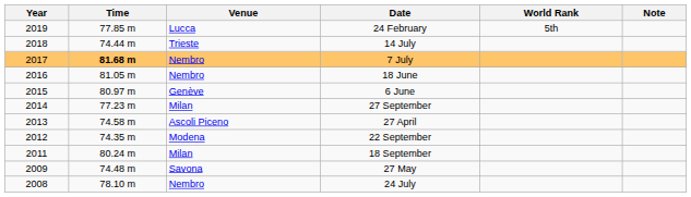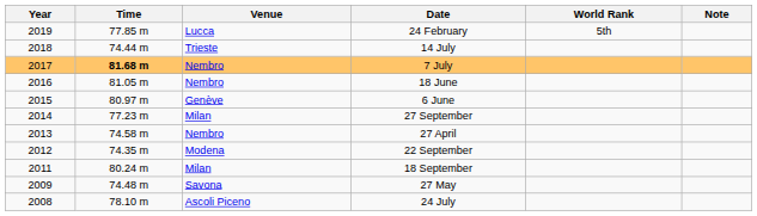 <table class="wikitable" width=50% style="font-size:90%; text-align:center;">
 <tr>
 <th>Year</th>
 <th>Time</th>
 <th>Venue</th>
 <th>Date</th>
 <th>World Rank</th>
 <th>Note</th>
 </tr>
 <tr>
 <td>2019</td>
 <td>77.85 m</td>
 <td align="left"> <a href='#'>Lucca</a></td>
 <td>24 February</td>
 <td>5th</td>
 <td></td>
 </tr>
 <tr>
 <td>2018</td>
 <td>74.44 m</td>
 <td align="left"> <a href='#'>Trieste</a></td>
 <td>14 July</td>
 <td></td>
 <td></td>
 </tr>
 <tr bgcolor=FFC569>
 <td>2017</td>
 <td><strong>81.68 m</strong></td>
 <td align="left"> <a href='#'>Nembro</a></td>
 <td>7 July</td>
 <td></td>
 <td></td>
 </tr>
 <tr>
 <td>2016</td>
 <td>81.05 m</td>
 <td align="left"> <a href='#'>Nembro</a></td>
 <td>18 June</td>
 <td></td>
 <td></td>
 </tr>
 <tr>
 <td>2015</td>
 <td>80.97 m</td>
 <td align="left"> <a href='#'>Genève</a></td>
 <td>6 June</td>
 <td></td>
 <td></td>
 </tr>
 <tr>
 <td>2014</td>
 <td>77.23 m</td>
 <td align="left"> <a href='#'>Milan</a></td>
 <td>27 September</td>
 <td></td>
 <td></td>
 </tr>
 <tr>
 <td>2013</td>
 <td>74.58 m</td>
-<td align="left"> <a href='#'>Ascoli Piceno</a></td>
+<td align="left"> <a href='#'>Nembro</a></td>
 <td>27 April</td>
 <td></td>
 <td></td>
 </tr>
 <tr>
 <td>2012</td>
 <td>74.35 m</td>
 <td align="left"> <a href='#'>Modena</a></td>
 <td>22 September</td>
 <td></td>
 <td></td>
 </tr>
 <tr>
 <td>2011</td>
 <td>80.24 m</td>
 <td align="left"> <a href='#'>Milan</a></td>
 <td>18 September</td>
 <td></td>
 <td></td>
 </tr>
 <tr>
 <td>2009</td>
 <td>74.48 m</td>
 <td align="left"> <a href='#'>Savona</a></td>
 <td>27 May</td>
 <td></td>
 <td></td>
 </tr>
 <tr>
 <td>2008</td>
 <td>78.10 m</td>
-<td align="left"> <a href='#'>Nembro</a></td>
+<td align="left"> <a href='#'>Ascoli Piceno</a></td>
 <td>24 July</td>
 <td></td>
 <td></td>
 </tr>
 </table>
